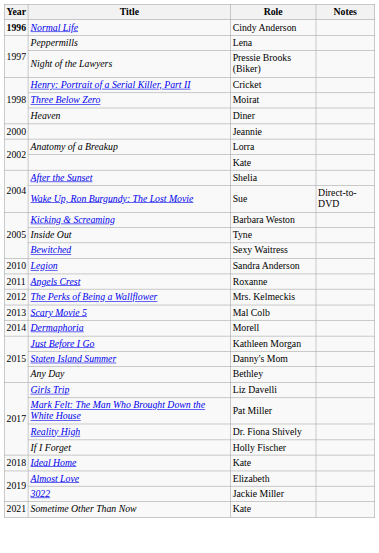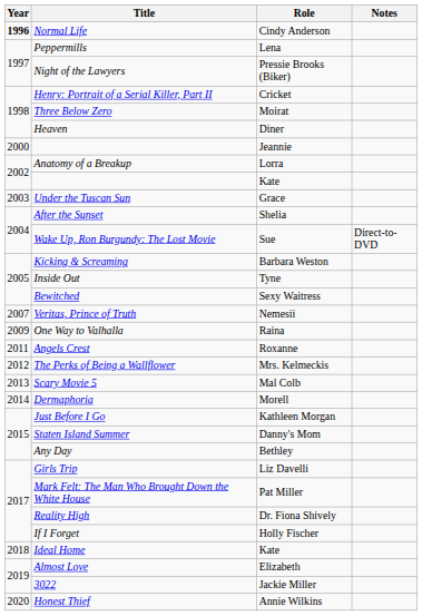 <table class="wikitable sortable">
 <tr>
 <th>Year</th>
 <th>Title</th>
 <th>Role</th>
 <th>Notes</th>
 </tr>
 <tr>
 <td><strong>1996</strong></td>
 <td><em><a href='#'>Normal Life</a></em></td>
 <td>Cindy Anderson</td>
 <td></td>
 </tr>
 <tr>
 <td rowspan=2>1997</td>
 <td><em>Peppermills</em></td>
 <td>Lena</td>
 <td></td>
 </tr>
 <tr>
 <td><em>Night of the Lawyers</em></td>
 <td>Pressie Brooks (Biker)</td>
 <td></td>
 </tr>
 <tr>
 <td rowspan=3>1998</td>
 <td><em><a href='#'>Henry: Portrait of a Serial Killer, Part II</a></em></td>
 <td>Cricket</td>
 <td></td>
 </tr>
 <tr>
 <td><em><a href='#'>Three Below Zero</a></em></td>
 <td>Moirat</td>
 <td></td>
 </tr>
 <tr>
 <td><em>Heaven</em></td>
 <td>Diner</td>
 <td></td>
 </tr>
 <tr>
 <td>2000</td>
 <td><em></em></td>
 <td>Jeannie</td>
 <td></td>
 </tr>
 <tr>
 <td rowspan=2>2002</td>
 <td><em>Anatomy of a Breakup</em></td>
 <td>Lorra</td>
 <td></td>
 </tr>
 <tr>
 <td><em></em></td>
 <td>Kate</td>
 <td></td>
 </tr>
 <tr>
+<td>2003</td>
+<td><em><a href='#'>Under the Tuscan Sun</a></em></td>
+<td>Grace</td>
+<td></td>
+</tr>
+<tr>
 <td rowspan=2>2004</td>
 <td><em><a href='#'>After the Sunset</a></em></td>
 <td>Shelia</td>
 <td></td>
 </tr>
 <tr>
 <td><em><a href='#'>Wake Up, Ron Burgundy: The Lost Movie</a></em></td>
 <td>Sue</td>
 <td>Direct-to-DVD</td>
 </tr>
 <tr>
 <td rowspan=3>2005</td>
 <td><em><a href='#'>Kicking & Screaming</a></em></td>
 <td>Barbara Weston</td>
 <td></td>
 </tr>
 <tr>
 <td><em>Inside Out</em></td>
 <td>Tyne</td>
 <td></td>
 </tr>
 <tr>
 <td><em><a href='#'>Bewitched</a></em></td>
 <td>Sexy Waitress</td>
 <td></td>
 </tr>
 <tr>
-<td>2010</td>
-<td><em><a href='#'>Legion</a></em></td>
-<td>Sandra Anderson</td>
+<td>2007</td>
+<td><em><a href='#'>Veritas, Prince of Truth</a></em></td>
+<td>Nemesii</td>
+<td></td>
+</tr>
+<tr>
+<td>2009</td>
+<td><em>One Way to Valhalla</em></td>
+<td>Raina</td>
 <td></td>
 </tr>
 <tr>
 <td>2011</td>
 <td><em><a href='#'>Angels Crest</a></em></td>
 <td>Roxanne</td>
 <td></td>
 </tr>
 <tr>
 <td>2012</td>
 <td><em><a href='#'>The Perks of Being a Wallflower</a></em></td>
 <td>Mrs. Kelmeckis</td>
 <td></td>
 </tr>
 <tr>
 <td>2013</td>
 <td><em><a href='#'>Scary Movie 5</a></em></td>
 <td>Mal Colb</td>
 <td></td>
 </tr>
 <tr>
 <td>2014</td>
 <td><em><a href='#'>Dermaphoria</a></em></td>
 <td>Morell</td>
 <td></td>
 </tr>
 <tr>
 <td rowspan=3>2015</td>
 <td><em><a href='#'>Just Before I Go</a></em></td>
 <td>Kathleen Morgan</td>
 <td></td>
 </tr>
 <tr>
 <td><em><a href='#'>Staten Island Summer</a></em></td>
 <td>Danny's Mom</td>
 <td></td>
 </tr>
 <tr>
 <td><em>Any Day</em></td>
 <td>Bethley</td>
 <td></td>
 </tr>
 <tr>
 <td rowspan=4>2017</td>
 <td><em><a href='#'>Girls Trip</a></em></td>
 <td>Liz Davelli</td>
 <td></td>
 </tr>
 <tr>
 <td><em><a href='#'>Mark Felt: The Man Who Brought Down the White House</a></em></td>
 <td>Pat Miller</td>
 <td></td>
 </tr>
 <tr>
 <td><em><a href='#'>Reality High</a></em></td>
 <td>Dr. Fiona Shively</td>
 <td></td>
 </tr>
 <tr>
 <td><em>If I Forget </em></td>
 <td>Holly Fischer</td>
 <td></td>
 </tr>
 <tr>
 <td>2018</td>
 <td><em><a href='#'>Ideal Home</a></em></td>
 <td>Kate</td>
 <td></td>
 </tr>
 <tr>
 <td rowspan=2>2019</td>
 <td><em><a href='#'>Almost Love</a></em></td>
 <td>Elizabeth</td>
 <td></td>
 </tr>
 <tr>
 <td><em><a href='#'>3022</a></em></td>
 <td>Jackie Miller</td>
 <td></td>
 </tr>
 <tr>
-<td>2021</td>
-<td><em>Sometime Other Than Now</em></td>
-<td>Kate</td>
+<td>2020</td>
+<td><em><a href='#'>Honest Thief</a></em></td>
+<td>Annie Wilkins</td>
 <td></td>
 </tr>
 </table>
